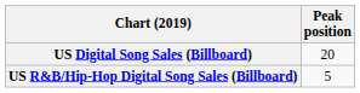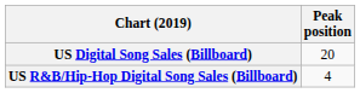 <table class="wikitable sortable plainrowheaders" style="text-align:center">
 <tr>
 <th scope="col">Chart (2019)</th>
 <th scope="col">Peak<br>position</th>
 </tr>
 <tr>
 <th scope="row">US <a href='#'>Digital Song Sales</a> (<a href='#'>Billboard</a>)</th>
 <td>20</td>
 </tr>
 <tr>
 <th scope="row">US <a href='#'>R&B/Hip-Hop Digital Song Sales</a> (<a href='#'>Billboard</a>)</th>
-<td>5</td>
+<td>4</td>
 </tr>
 </table>
